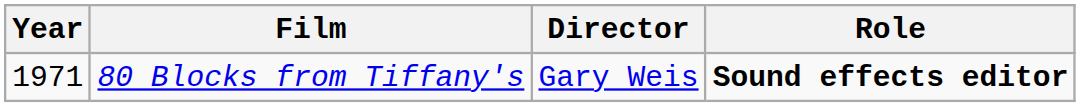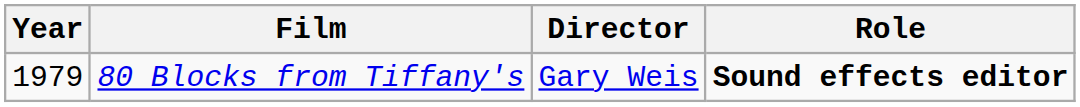 <table class="wikitable">
 <tr>
 <th>Year</th>
 <th>Film</th>
 <th>Director</th>
 <th>Role</th>
 </tr>
 <tr>
-<td>1971</td>
+<td>1979</td>
 <td><em><a href='#'>80 Blocks from Tiffany's</a></em></td>
 <td><a href='#'>Gary Weis</a></td>
 <td><strong>Sound effects editor</strong></td>
 </tr>
 </table>
